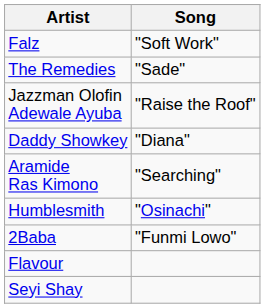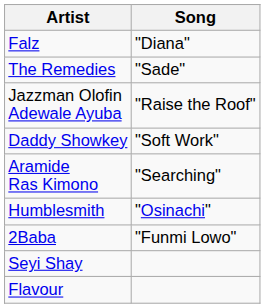 <table class="wikitable plainrowheaders">
 <tr>
 <th scope="col">Artist</th>
 <th scope="col">Song</th>
 </tr>
 <tr>
 <td scope="row"><a href='#'>Falz</a></td>
-<td>"Soft Work"</td>
+<td>"Diana"</td>
 </tr>
 <tr>
 <td scope="row"><a href='#'>The Remedies</a></td>
 <td>"Sade"</td>
 </tr>
 <tr>
 <td scope="row">Jazzman Olofin <br><a href='#'>Adewale Ayuba</a></td>
 <td>"Raise the Roof"</td>
 </tr>
 <tr>
 <td scope="row"><a href='#'>Daddy Showkey</a></td>
-<td>"Diana"</td>
+<td>"Soft Work"</td>
 </tr>
 <tr>
 <td scope="row"><a href='#'>Aramide</a> <br><a href='#'>Ras Kimono</a></td>
 <td>"Searching"</td>
 </tr>
 <tr>
 <td scope="row"><a href='#'>Humblesmith</a></td>
 <td>"<a href='#'>Osinachi</a>"</td>
 </tr>
 <tr>
 <td scope="row"><a href='#'>2Baba</a></td>
 <td>"Funmi Lowo"</td>
 </tr>
 <tr>
+<td scope="row"><a href='#'>Seyi Shay</a></td>
+<td></td>
+</tr>
+<tr>
 <td scope="row"><a href='#'>Flavour</a></td>
 <td></td>
 </tr>
-<tr>
-<td scope="row"><a href='#'>Seyi Shay</a></td>
-<td></td>
-</tr>
 </table>
